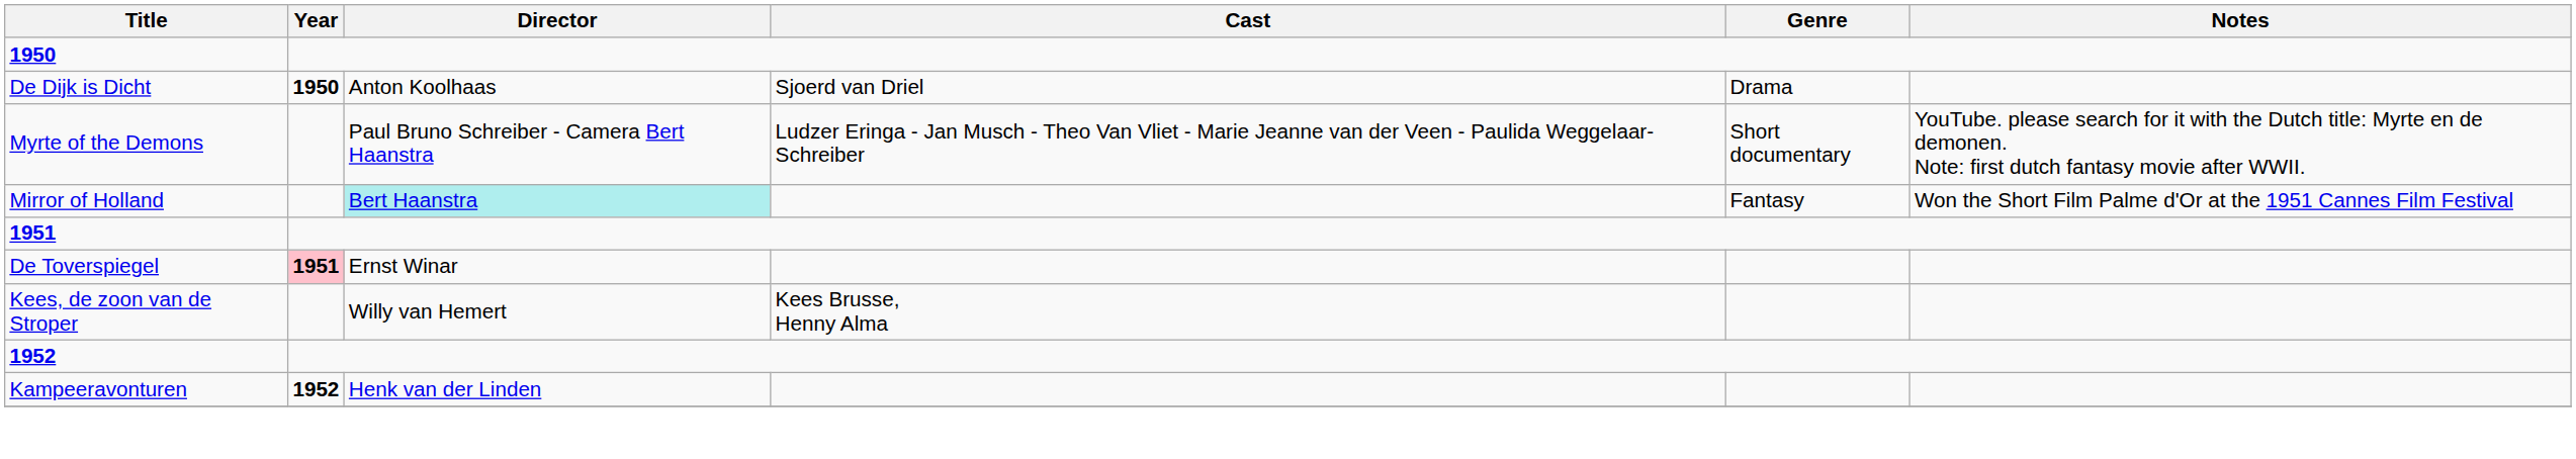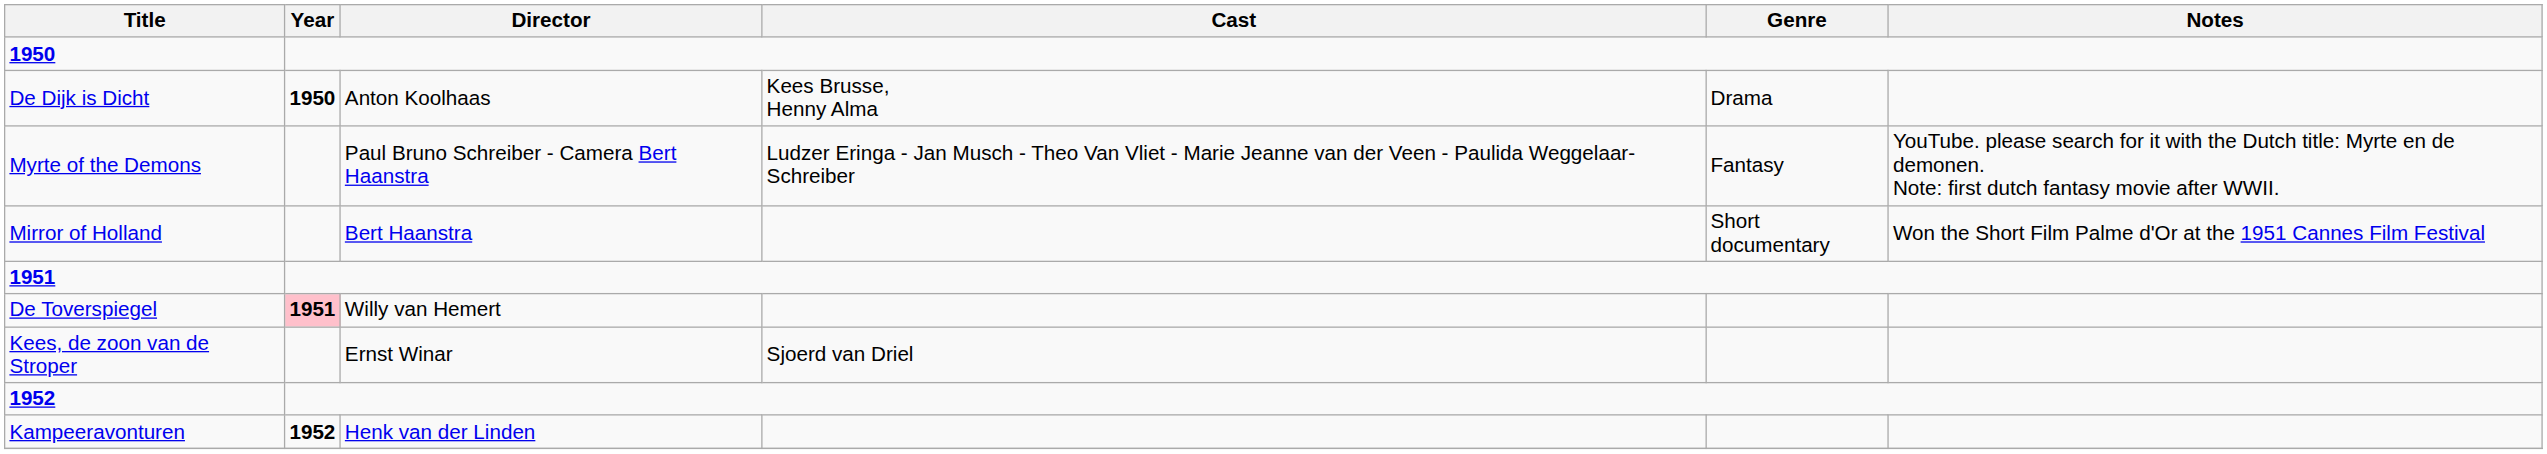 <table class="wikitable">
 <tr>
 <th>Title</th>
 <th>Year</th>
 <th>Director</th>
 <th>Cast</th>
 <th>Genre</th>
 <th>Notes</th>
 </tr>
 <tr>
 <td><strong><a href='#'>1950</a></strong></td>
 </tr>
 <tr>
 <td><a href='#'>De Dijk is Dicht</a></td>
 <td><strong>1950</strong></td>
 <td>Anton Koolhaas</td>
-<td>Sjoerd van Driel</td>
+<td>Kees Brusse,<br>Henny Alma</td>
 <td>Drama</td>
 <td></td>
 </tr>
 <tr>
 <td><a href='#'>Myrte of the Demons</a></td>
 <td></td>
 <td>Paul Bruno Schreiber - Camera <a href='#'>Bert Haanstra</a></td>
 <td>Ludzer Eringa - Jan Musch - Theo Van Vliet - Marie Jeanne van der Veen - Paulida Weggelaar-Schreiber</td>
-<td>Short documentary</td>
+<td>Fantasy</td>
 <td>YouTube. please search for it with the Dutch title: Myrte en de demonen.<br>Note: first dutch fantasy movie after WWII.</td>
 </tr>
 <tr>
 <td><a href='#'>Mirror of Holland</a></td>
 <td></td>
-<td style="background: paleturquoise;"><a href='#'>Bert Haanstra</a></td>
+<td><a href='#'>Bert Haanstra</a></td>
 <td></td>
-<td>Fantasy</td>
+<td>Short documentary</td>
 <td>Won the Short Film Palme d'Or at the <a href='#'>1951 Cannes Film Festival</a></td>
 </tr>
 <tr>
 <td><strong><a href='#'>1951</a></strong></td>
 </tr>
 <tr>
 <td><a href='#'>De Toverspiegel</a></td>
 <td style="background: pink;"><strong>1951</strong></td>
-<td>Ernst Winar</td>
+<td>Willy van Hemert</td>
 <td></td>
 <td></td>
 <td></td>
 </tr>
 <tr>
 <td><a href='#'>Kees, de zoon van de Stroper</a></td>
 <td></td>
-<td>Willy van Hemert</td>
-<td>Kees Brusse,<br>Henny Alma</td>
+<td>Ernst Winar</td>
+<td>Sjoerd van Driel</td>
 <td></td>
 <td></td>
 </tr>
 <tr>
 <td><strong><a href='#'>1952</a></strong></td>
 </tr>
 <tr>
 <td><a href='#'>Kampeeravonturen</a></td>
 <td><strong>1952</strong></td>
 <td><a href='#'>Henk van der Linden</a></td>
 <td></td>
 <td></td>
 <td></td>
 </tr>
 <tr>
 </tr>
 </table>
